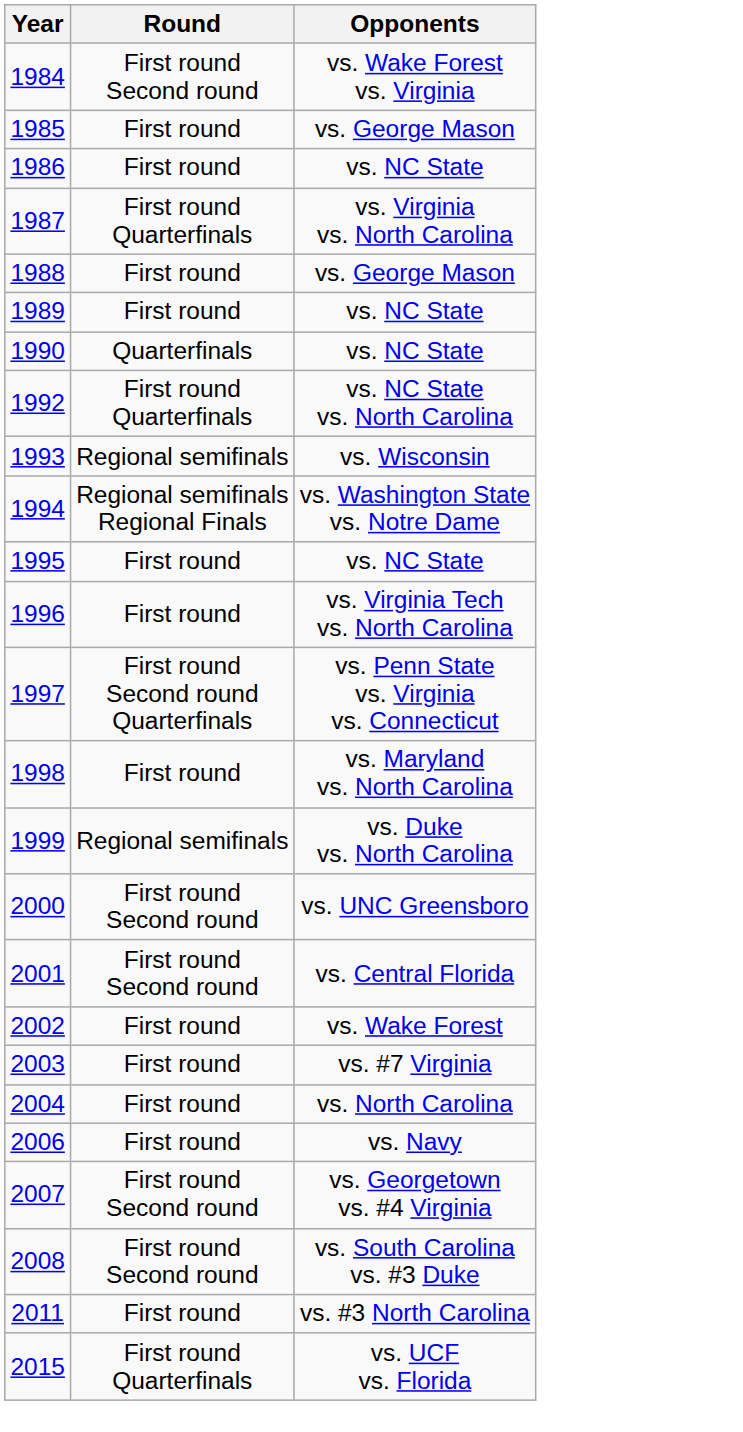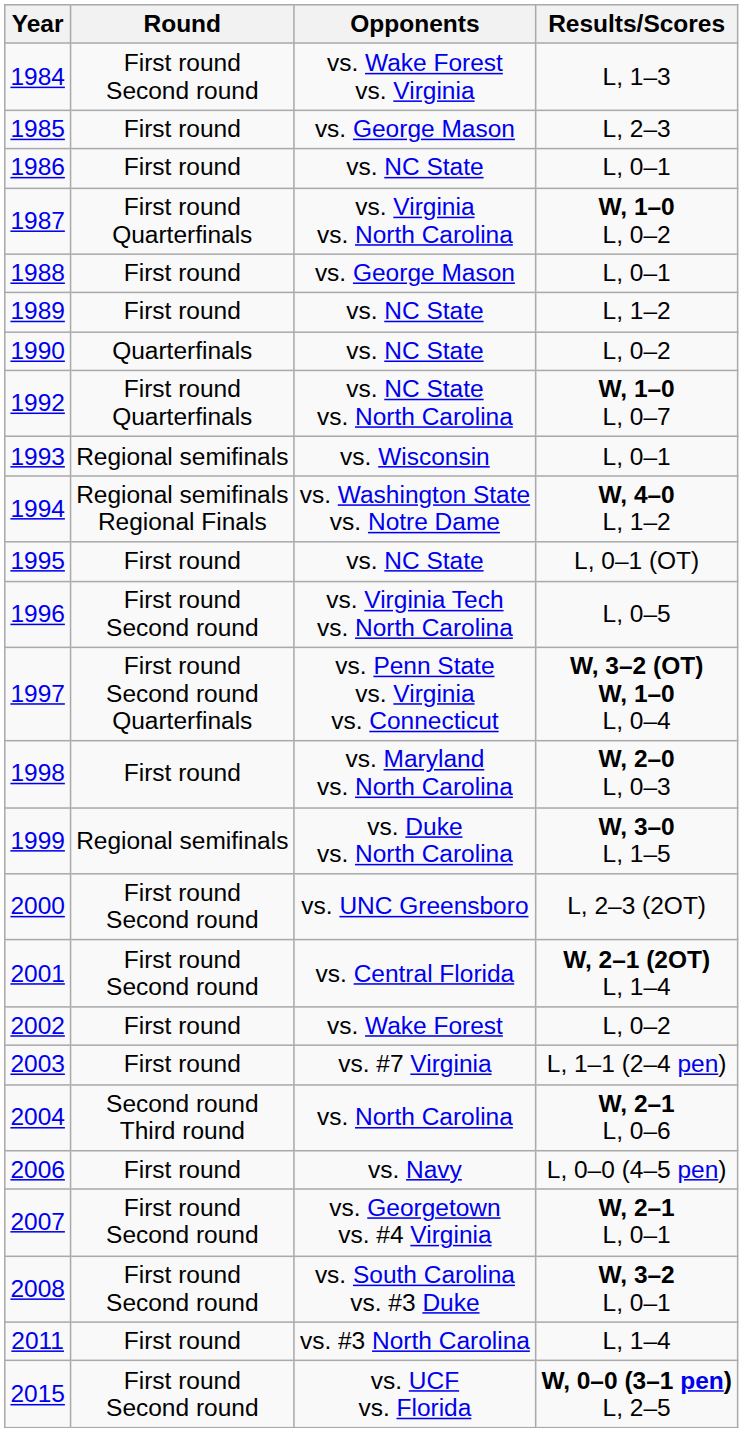 <table class="wikitable">
 <tr>
 <th>Year</th>
 <th>Round</th>
 <th>Opponents</th>
+<th>Results/Scores</th>
 </tr>
 <tr style="text-align:center;">
 <td><a href='#'>1984</a></td>
 <td>First round<br>Second round</td>
 <td>vs. <a href='#'>Wake Forest</a><br>vs. <a href='#'>Virginia</a></td>
+<td>L, 1–3</td>
 </tr>
 <tr style="text-align:center;">
 <td><a href='#'>1985</a></td>
 <td>First round</td>
 <td>vs. <a href='#'>George Mason</a></td>
+<td>L, 2–3</td>
 </tr>
 <tr style="text-align:center;">
 <td><a href='#'>1986</a></td>
 <td>First round</td>
 <td>vs. <a href='#'>NC State</a></td>
+<td>L, 0–1</td>
 </tr>
 <tr style="text-align:center;">
 <td><a href='#'>1987</a></td>
 <td>First round<br>Quarterfinals</td>
 <td>vs. <a href='#'>Virginia</a><br>vs. <a href='#'>North Carolina</a></td>
+<td><strong>W, 1–0</strong><br>L, 0–2</td>
 </tr>
 <tr style="text-align:center;">
 <td><a href='#'>1988</a></td>
 <td>First round</td>
 <td>vs. <a href='#'>George Mason</a></td>
+<td>L, 0–1</td>
 </tr>
 <tr style="text-align:center;">
 <td><a href='#'>1989</a></td>
 <td>First round</td>
 <td>vs. <a href='#'>NC State</a></td>
+<td>L, 1–2</td>
 </tr>
 <tr style="text-align:center;">
 <td><a href='#'>1990</a></td>
 <td>Quarterfinals</td>
 <td>vs. <a href='#'>NC State</a></td>
+<td>L, 0–2</td>
 </tr>
 <tr style="text-align:center;">
 <td><a href='#'>1992</a></td>
 <td>First round<br>Quarterfinals</td>
 <td>vs. <a href='#'>NC State</a><br>vs. <a href='#'>North Carolina</a></td>
+<td><strong>W, 1–0</strong><br>L, 0–7</td>
 </tr>
 <tr style="text-align:center;">
 <td><a href='#'>1993</a></td>
 <td>Regional semifinals</td>
 <td>vs. <a href='#'>Wisconsin</a></td>
+<td>L, 0–1</td>
 </tr>
 <tr style="text-align:center;">
 <td><a href='#'>1994</a></td>
 <td>Regional semifinals<br>Regional Finals</td>
 <td>vs. <a href='#'>Washington State</a><br>vs. <a href='#'>Notre Dame</a></td>
+<td><strong>W, 4–0</strong><br>L, 1–2</td>
 </tr>
 <tr style="text-align:center;">
 <td><a href='#'>1995</a></td>
 <td>First round</td>
 <td>vs. <a href='#'>NC State</a></td>
+<td>L, 0–1 (OT)</td>
 </tr>
 <tr style="text-align:center;">
 <td><a href='#'>1996</a></td>
-<td>First round</td>
+<td>First round<br>Second round</td>
 <td>vs. <a href='#'>Virginia Tech</a><br>vs. <a href='#'>North Carolina</a></td>
+<td>L, 0–5</td>
 </tr>
 <tr style="text-align:center;">
 <td><a href='#'>1997</a></td>
 <td>First round<br>Second round<br>Quarterfinals</td>
 <td>vs. <a href='#'>Penn State</a><br>vs. <a href='#'>Virginia</a><br>vs. <a href='#'>Connecticut</a></td>
+<td><strong>W, 3–2 (OT)</strong><br><strong>W, 1–0</strong><br>L, 0–4</td>
 </tr>
 <tr style="text-align:center;">
 <td><a href='#'>1998</a></td>
 <td>First round</td>
 <td>vs. <a href='#'>Maryland</a><br>vs. <a href='#'>North Carolina</a></td>
+<td><strong>W, 2–0</strong><br>L, 0–3</td>
 </tr>
 <tr style="text-align:center;">
 <td><a href='#'>1999</a></td>
 <td>Regional semifinals</td>
 <td>vs. <a href='#'>Duke</a><br>vs. <a href='#'>North Carolina</a></td>
+<td><strong>W, 3–0</strong><br>L, 1–5</td>
 </tr>
 <tr style="text-align:center;">
 <td><a href='#'>2000</a></td>
 <td>First round<br>Second round</td>
 <td>vs. <a href='#'>UNC Greensboro</a></td>
+<td>L, 2–3 (2OT)</td>
 </tr>
 <tr style="text-align:center;">
 <td><a href='#'>2001</a></td>
 <td>First round<br>Second round</td>
 <td>vs. <a href='#'>Central Florida</a></td>
+<td><strong>W, 2–1 (2OT)</strong><br>L, 1–4</td>
 </tr>
 <tr style="text-align:center;">
 <td><a href='#'>2002</a></td>
 <td>First round</td>
 <td>vs. <a href='#'>Wake Forest</a></td>
+<td>L, 0–2</td>
 </tr>
 <tr style="text-align:center;">
 <td><a href='#'>2003</a></td>
 <td>First round</td>
 <td>vs. #7 <a href='#'>Virginia</a></td>
+<td>L, 1–1 (2–4 <a href='#'>pen</a>)</td>
 </tr>
 <tr style="text-align:center;">
 <td><a href='#'>2004</a></td>
-<td>First round</td>
+<td>Second round<br>Third round</td>
 <td>vs. <a href='#'>North Carolina</a></td>
+<td><strong>W, 2–1</strong><br>L, 0–6</td>
 </tr>
 <tr style="text-align:center;">
 <td><a href='#'>2006</a></td>
 <td>First round</td>
 <td>vs. <a href='#'>Navy</a></td>
+<td>L, 0–0 (4–5 <a href='#'>pen</a>)</td>
 </tr>
 <tr style="text-align:center;">
 <td><a href='#'>2007</a></td>
 <td>First round<br>Second round</td>
 <td>vs. <a href='#'>Georgetown</a><br>vs. #4 <a href='#'>Virginia</a></td>
+<td><strong>W, 2–1</strong><br>L, 0–1</td>
 </tr>
 <tr style="text-align:center;">
 <td><a href='#'>2008</a></td>
 <td>First round<br>Second round</td>
 <td>vs. <a href='#'>South Carolina</a><br>vs. #3 <a href='#'>Duke</a></td>
+<td><strong>W, 3–2</strong><br>L, 0–1</td>
 </tr>
 <tr style="text-align:center;">
 <td><a href='#'>2011</a></td>
 <td>First round</td>
 <td>vs. #3 <a href='#'>North Carolina</a></td>
+<td>L, 1–4</td>
 </tr>
 <tr style="text-align:center;">
 <td><a href='#'>2015</a></td>
-<td>First round<br>Quarterfinals</td>
+<td>First round<br>Second round</td>
 <td>vs. <a href='#'>UCF</a><br>vs. <a href='#'>Florida</a></td>
+<td><strong>W, 0–0 (3–1 <a href='#'>pen</a>)</strong><br>L, 2–5</td>
 </tr>
 </table>
